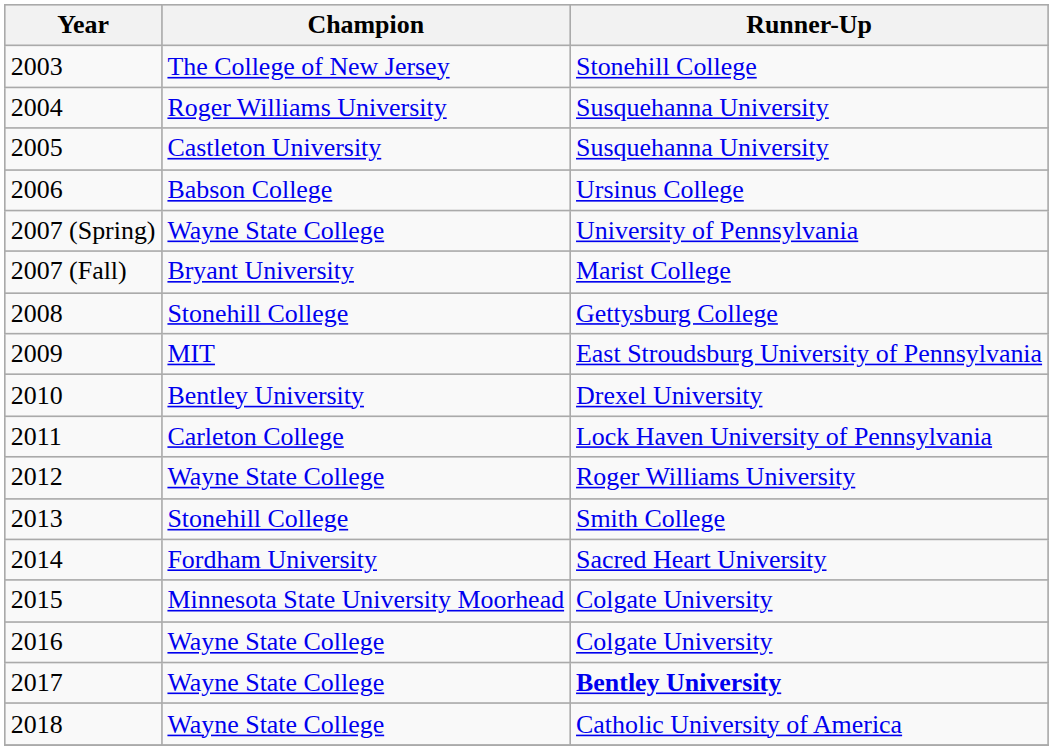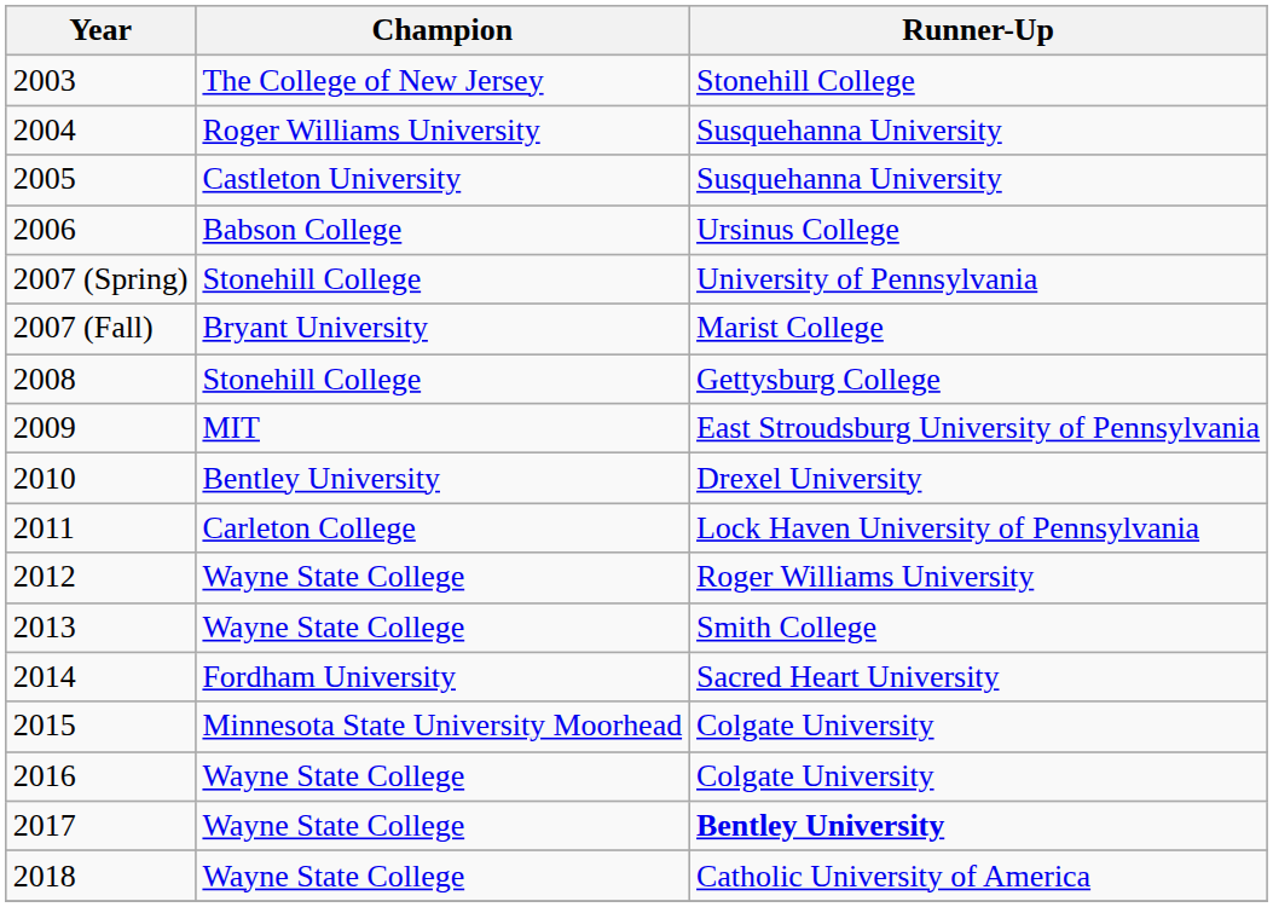 <table class="wikitable sortable">
 <tr>
 <th>Year</th>
 <th>Champion</th>
 <th>Runner-Up</th>
 </tr>
 <tr>
 <td>2003</td>
 <td><a href='#'>The College of New Jersey</a></td>
 <td><a href='#'>Stonehill College</a></td>
 </tr>
 <tr>
 <td>2004</td>
 <td><a href='#'>Roger Williams University</a></td>
 <td><a href='#'>Susquehanna University</a></td>
 </tr>
 <tr>
 <td>2005</td>
 <td><a href='#'>Castleton University</a></td>
 <td><a href='#'>Susquehanna University</a></td>
 </tr>
 <tr>
 <td>2006</td>
 <td><a href='#'>Babson College</a></td>
 <td><a href='#'>Ursinus College</a></td>
 </tr>
 <tr>
 <td>2007 (Spring)</td>
-<td><a href='#'>Wayne State College</a></td>
+<td><a href='#'>Stonehill College</a></td>
 <td><a href='#'>University of Pennsylvania</a></td>
 </tr>
 <tr>
 <td>2007 (Fall)</td>
 <td><a href='#'>Bryant University</a></td>
 <td><a href='#'>Marist College</a></td>
 </tr>
 <tr>
 <td>2008</td>
 <td><a href='#'>Stonehill College</a></td>
 <td><a href='#'>Gettysburg College</a></td>
 </tr>
 <tr>
 <td>2009</td>
 <td><a href='#'>MIT</a></td>
 <td><a href='#'>East Stroudsburg University of Pennsylvania</a></td>
 </tr>
 <tr>
 <td>2010</td>
 <td><a href='#'>Bentley University</a></td>
 <td><a href='#'>Drexel University</a></td>
 </tr>
 <tr>
 <td>2011</td>
 <td><a href='#'>Carleton College</a></td>
 <td><a href='#'>Lock Haven University of Pennsylvania</a></td>
 </tr>
 <tr>
 <td>2012</td>
 <td><a href='#'>Wayne State College</a></td>
 <td><a href='#'>Roger Williams University</a></td>
 </tr>
 <tr>
 <td>2013</td>
-<td><a href='#'>Stonehill College</a></td>
+<td><a href='#'>Wayne State College</a></td>
 <td><a href='#'>Smith College</a></td>
 </tr>
 <tr>
 <td>2014</td>
 <td><a href='#'>Fordham University</a></td>
 <td><a href='#'>Sacred Heart University</a></td>
 </tr>
 <tr>
 <td>2015</td>
 <td><a href='#'>Minnesota State University Moorhead</a></td>
 <td><a href='#'>Colgate University</a></td>
 </tr>
 <tr>
 <td>2016</td>
 <td><a href='#'>Wayne State College</a></td>
 <td><a href='#'>Colgate University</a></td>
 </tr>
 <tr>
 <td>2017</td>
 <td><a href='#'>Wayne State College</a></td>
 <td><strong><a href='#'>Bentley University</a></strong></td>
 </tr>
 <tr>
 <td>2018</td>
 <td><a href='#'>Wayne State College</a></td>
 <td><a href='#'>Catholic University of America</a></td>
 </tr>
 <tr>
 </tr>
 </table>
